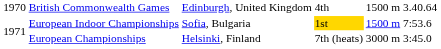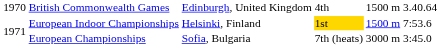 <table>
 <tr>
 <td>1970</td>
 <td><a href='#'>British Commonwealth Games</a></td>
 <td><a href='#'>Edinburgh</a>, United Kingdom</td>
 <td>4th</td>
 <td>1500 m</td>
 <td>3.40.64</td>
 </tr>
 <tr>
 <td rowspan=2>1971</td>
 <td><a href='#'>European Indoor Championships</a></td>
-<td><a href='#'>Sofia</a>, Bulgaria</td>
+<td><a href='#'>Helsinki</a>, Finland</td>
 <td bgcolor=gold>1st</td>
 <td><a href='#'>1500 m</a></td>
 <td>7:53.6</td>
 </tr>
 <tr>
 <td><a href='#'>European Championships</a></td>
-<td><a href='#'>Helsinki</a>, Finland</td>
+<td><a href='#'>Sofia</a>, Bulgaria</td>
 <td>7th (heats)</td>
 <td>3000 m</td>
 <td>3:45.0</td>
 </tr>
 </table>
